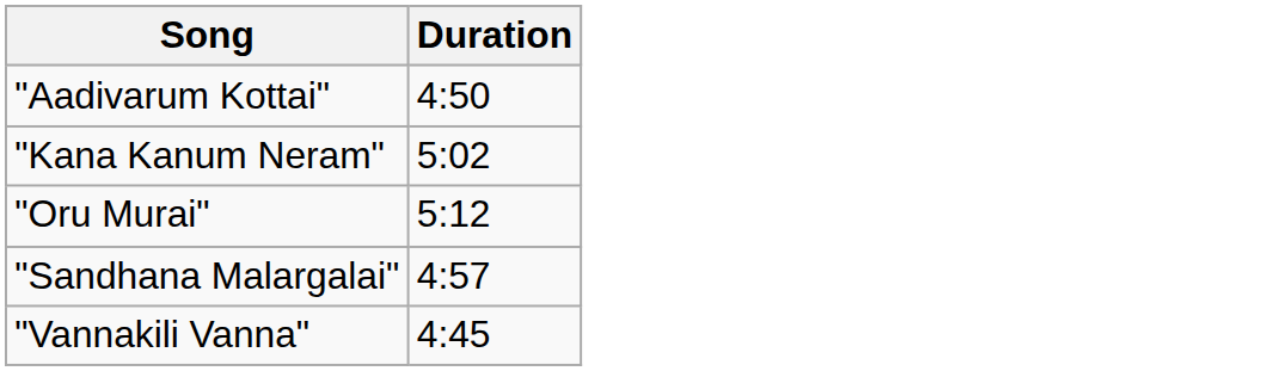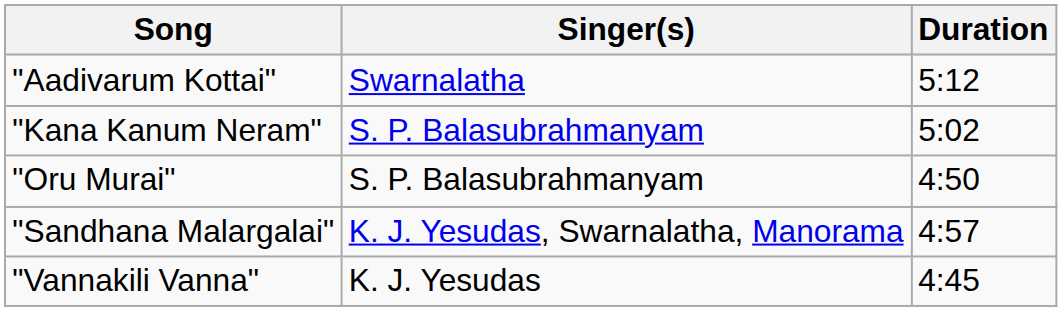 <table class="wikitable">
 <tr style="background:#ccc; text-align:center;">
 <th>Song</th>
+<th>Singer(s)</th>
 <th>Duration</th>
 </tr>
 <tr>
 <td>"Aadivarum Kottai"</td>
-<td>4:50</td>
+<td><a href='#'>Swarnalatha</a></td>
+<td>5:12</td>
 </tr>
 <tr>
 <td>"Kana Kanum Neram"</td>
+<td><a href='#'>S. P. Balasubrahmanyam</a></td>
 <td>5:02</td>
 </tr>
 <tr>
 <td>"Oru Murai"</td>
-<td>5:12</td>
+<td>S. P. Balasubrahmanyam</td>
+<td>4:50</td>
 </tr>
 <tr>
 <td>"Sandhana Malargalai"</td>
+<td><a href='#'>K. J. Yesudas</a>, Swarnalatha, <a href='#'>Manorama</a></td>
 <td>4:57</td>
 </tr>
 <tr>
 <td>"Vannakili Vanna"</td>
+<td>K. J. Yesudas</td>
 <td>4:45</td>
 </tr>
 </table>
